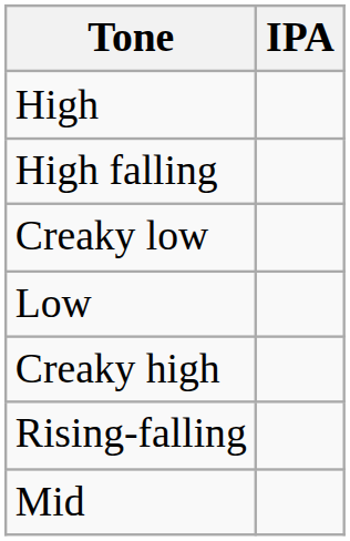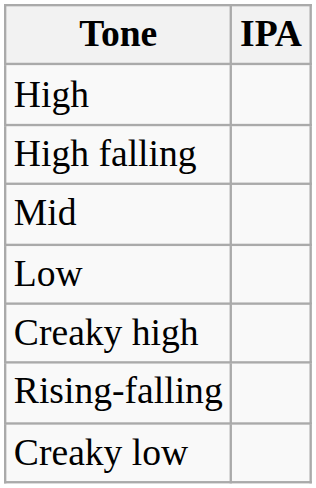 <table class="wikitable">
 <tr>
 <th>Tone</th>
 <th>IPA</th>
 </tr>
 <tr>
 <td>High</td>
 <td></td>
 </tr>
 <tr>
 <td>High falling</td>
 <td></td>
 </tr>
 <tr>
-<td>Creaky low</td>
+<td>Mid</td>
 <td></td>
 </tr>
 <tr>
 <td>Low</td>
 <td></td>
 </tr>
 <tr>
 <td>Creaky high</td>
 <td></td>
 </tr>
 <tr>
 <td>Rising-falling</td>
 <td></td>
 </tr>
 <tr>
-<td>Mid</td>
+<td>Creaky low</td>
 <td></td>
 </tr>
 </table>
